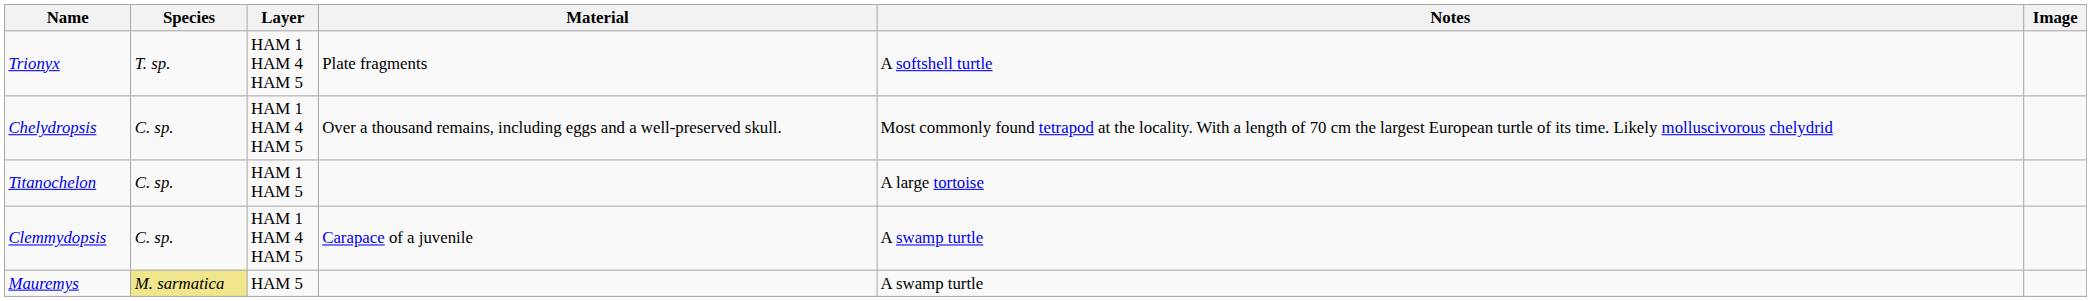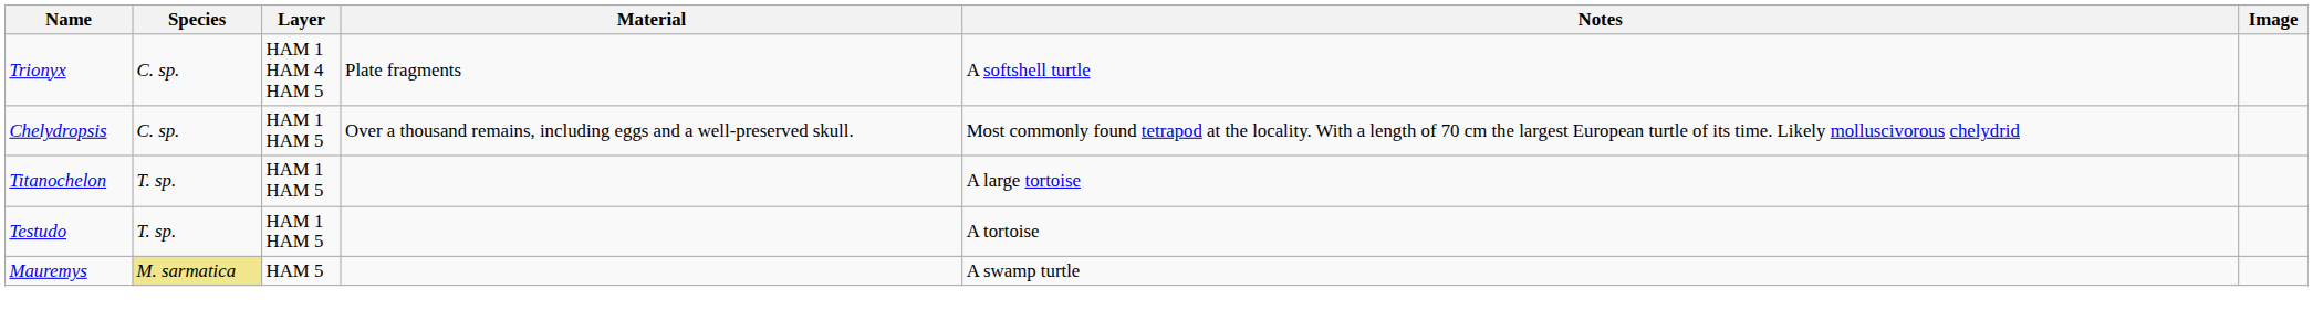 <table class="wikitable" width="100%" align="center">
 <tr>
 <th>Name</th>
 <th>Species</th>
 <th>Layer</th>
 <th>Material</th>
 <th>Notes</th>
 <th>Image</th>
 </tr>
 <tr>
 <td><em><a href='#'>Trionyx</a></em></td>
-<td><em>T. sp.</em></td>
+<td><em>C. sp.</em></td>
 <td>HAM 1<br>HAM 4<br>HAM 5</td>
 <td>Plate fragments</td>
 <td>A <a href='#'>softshell turtle</a></td>
 <td></td>
 </tr>
 <tr>
 <td><em><a href='#'>Chelydropsis</a></em></td>
 <td><em>C. sp.</em></td>
-<td>HAM 1<br>HAM 4<br>HAM 5</td>
+<td>HAM 1<br>HAM 5</td>
 <td>Over a thousand remains, including eggs and a well-preserved skull.</td>
 <td>Most commonly found <a href='#'>tetrapod</a> at the locality. With a length of 70 cm the largest European turtle of its time. Likely <a href='#'>molluscivorous</a> <a href='#'>chelydrid</a></td>
 <td></td>
 </tr>
 <tr>
 <td><em><a href='#'>Titanochelon</a></em></td>
-<td><em>C. sp.</em></td>
+<td><em>T. sp.</em></td>
 <td>HAM 1<br>HAM 5</td>
 <td></td>
 <td>A large <a href='#'>tortoise</a></td>
 <td></td>
 </tr>
 <tr>
-<td><em><a href='#'>Clemmydopsis</a></em></td>
-<td><em>C. sp.</em></td>
-<td>HAM 1<br>HAM 4<br>HAM 5</td>
-<td><a href='#'>Carapace</a> of a juvenile</td>
-<td>A <a href='#'>swamp turtle</a></td>
+<td><em><a href='#'>Testudo</a></em></td>
+<td><em>T. sp.</em></td>
+<td>HAM 1<br>HAM 5</td>
+<td></td>
+<td>A tortoise</td>
 <td></td>
 </tr>
 <tr>
 <td><em><a href='#'>Mauremys</a></em></td>
 <td style="background: khaki;"><em>M. sarmatica</em></td>
 <td>HAM 5</td>
 <td></td>
 <td>A swamp turtle</td>
 <td></td>
 </tr>
 </table>
